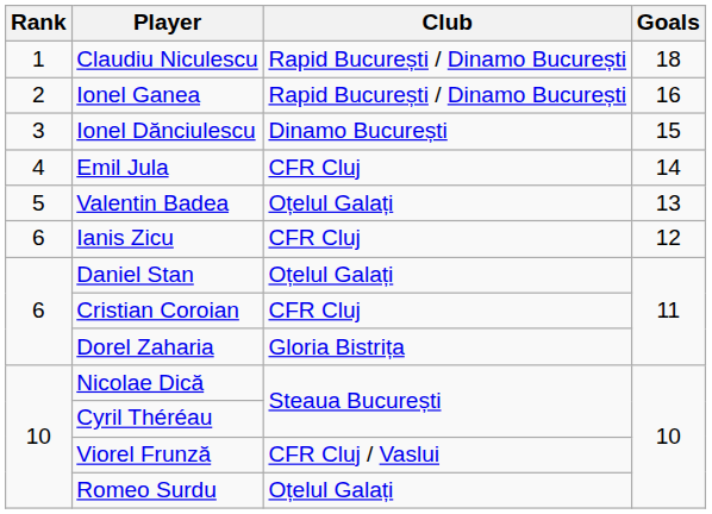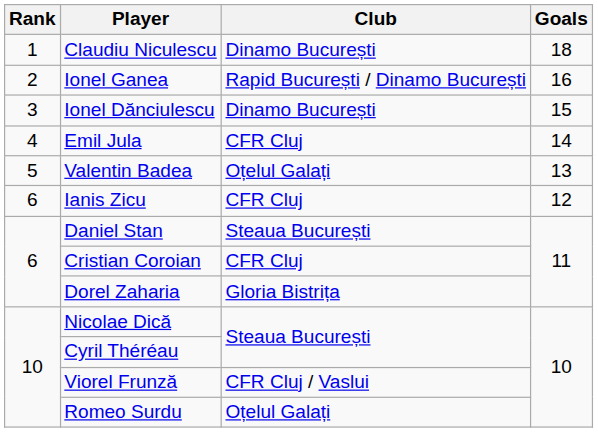 <table class="wikitable">
 <tr>
 <th style="width:28px">Rank</th>
 <th>Player</th>
 <th>Club</th>
 <th>Goals</th>
 </tr>
 <tr>
 <td align="center">1</td>
 <td> <a href='#'>Claudiu Niculescu</a></td>
-<td><a href='#'>Rapid București</a> / <a href='#'>Dinamo București</a></td>
+<td><a href='#'>Dinamo București</a></td>
 <td align="center">18</td>
 </tr>
 <tr>
 <td align="center">2</td>
 <td> <a href='#'>Ionel Ganea</a></td>
 <td><a href='#'>Rapid București</a> / <a href='#'>Dinamo București</a></td>
 <td align="center">16</td>
 </tr>
 <tr>
 <td align="center">3</td>
 <td> <a href='#'>Ionel Dănciulescu</a></td>
 <td><a href='#'>Dinamo București</a></td>
 <td align="center">15</td>
 </tr>
 <tr>
 <td align="center">4</td>
 <td> <a href='#'>Emil Jula</a></td>
 <td><a href='#'>CFR Cluj</a></td>
 <td align="center">14</td>
 </tr>
 <tr>
 <td align="center">5</td>
 <td> <a href='#'>Valentin Badea</a></td>
 <td><a href='#'>Oțelul Galați</a></td>
 <td align="center">13</td>
 </tr>
 <tr>
 <td align="center">6</td>
 <td> <a href='#'>Ianis Zicu</a></td>
 <td><a href='#'>CFR Cluj</a></td>
 <td align="center">12</td>
 </tr>
 <tr>
 <td rowspan="3" align="center">6</td>
 <td> <a href='#'>Daniel Stan</a></td>
-<td><a href='#'>Oțelul Galați</a></td>
+<td><a href='#'>Steaua București</a></td>
 <td rowspan="3" align="center">11</td>
 </tr>
 <tr>
 <td> <a href='#'>Cristian Coroian</a></td>
 <td><a href='#'>CFR Cluj</a></td>
 </tr>
 <tr>
 <td> <a href='#'>Dorel Zaharia</a></td>
 <td><a href='#'>Gloria Bistrița</a></td>
 </tr>
 <tr>
 <td rowspan="4" align="center">10</td>
 <td> <a href='#'>Nicolae Dică</a></td>
 <td rowspan="2"><a href='#'>Steaua București</a></td>
 <td rowspan="4" align="center">10</td>
 </tr>
 <tr>
 <td> <a href='#'>Cyril Théréau</a></td>
 </tr>
 <tr>
 <td> <a href='#'>Viorel Frunză</a></td>
 <td><a href='#'>CFR Cluj</a> / <a href='#'>Vaslui</a></td>
 </tr>
 <tr>
 <td> <a href='#'>Romeo Surdu</a></td>
 <td><a href='#'>Oțelul Galați</a></td>
 </tr>
 </table>
